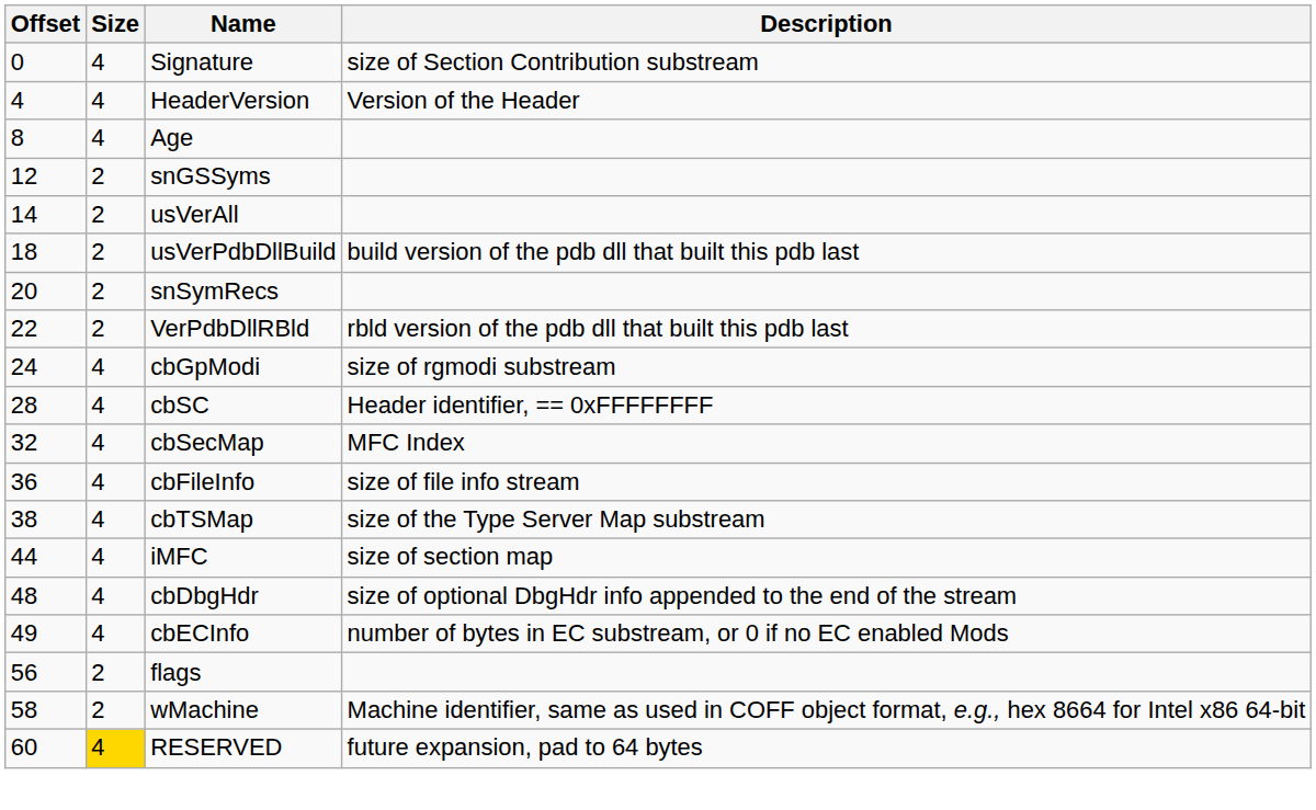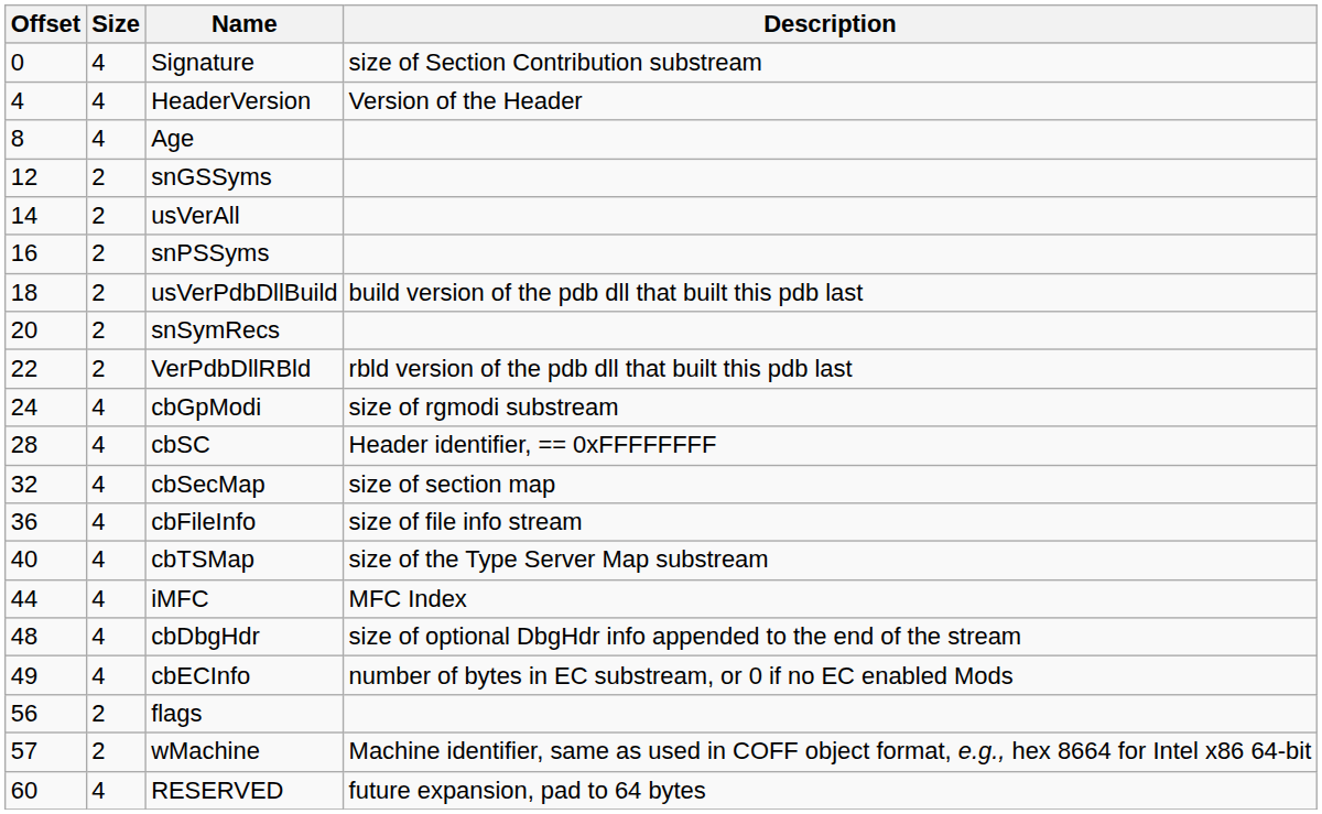 <table class="wikitable">
 <tr>
 <th>Offset</th>
 <th>Size</th>
 <th>Name</th>
 <th>Description</th>
 </tr>
 <tr>
 <td>0</td>
 <td>4</td>
 <td>Signature</td>
 <td>size of Section Contribution substream</td>
 </tr>
 <tr>
 <td>4</td>
 <td>4</td>
 <td>HeaderVersion</td>
 <td>Version of the Header</td>
 </tr>
 <tr>
 <td>8</td>
 <td>4</td>
 <td>Age</td>
 <td></td>
 </tr>
 <tr>
 <td>12</td>
 <td>2</td>
 <td>snGSSyms</td>
 <td></td>
 </tr>
 <tr>
 <td>14</td>
 <td>2</td>
 <td>usVerAll</td>
 <td></td>
 </tr>
 <tr>
+<td>16</td>
+<td>2</td>
+<td>snPSSyms</td>
+<td></td>
+</tr>
+<tr>
 <td>18</td>
 <td>2</td>
 <td>usVerPdbDllBuild</td>
 <td>build version of the pdb dll that built this pdb last</td>
 </tr>
 <tr>
 <td>20</td>
 <td>2</td>
 <td>snSymRecs</td>
 <td></td>
 </tr>
 <tr>
 <td>22</td>
 <td>2</td>
 <td>VerPdbDllRBld</td>
 <td>rbld version of the pdb dll that built this pdb last</td>
 </tr>
 <tr>
 <td>24</td>
 <td>4</td>
 <td>cbGpModi</td>
 <td>size of rgmodi substream</td>
 </tr>
 <tr>
 <td>28</td>
 <td>4</td>
 <td>cbSC</td>
 <td>Header identifier, == 0xFFFFFFFF</td>
 </tr>
 <tr>
 <td>32</td>
 <td>4</td>
 <td>cbSecMap</td>
-<td>MFC Index</td>
+<td>size of section map</td>
 </tr>
 <tr>
 <td>36</td>
 <td>4</td>
 <td>cbFileInfo</td>
 <td>size of file info stream</td>
 </tr>
 <tr>
-<td>38</td>
+<td>40</td>
 <td>4</td>
 <td>cbTSMap</td>
 <td>size of the Type Server Map substream</td>
 </tr>
 <tr>
 <td>44</td>
 <td>4</td>
 <td>iMFC</td>
-<td>size of section map</td>
+<td>MFC Index</td>
 </tr>
 <tr>
 <td>48</td>
 <td>4</td>
 <td>cbDbgHdr</td>
 <td>size of optional DbgHdr info appended to the end of the stream</td>
 </tr>
 <tr>
 <td>49</td>
 <td>4</td>
 <td>cbECInfo</td>
 <td>number of bytes in EC substream, or 0 if no EC enabled Mods</td>
 </tr>
 <tr>
 <td>56</td>
 <td>2</td>
 <td>flags</td>
 <td></td>
 </tr>
 <tr>
-<td>58</td>
+<td>57</td>
 <td>2</td>
 <td>wMachine</td>
 <td>Machine identifier, same as used in COFF object format, <em>e.g.,</em> hex 8664 for Intel x86 64-bit</td>
 </tr>
 <tr>
 <td>60</td>
-<td style="background: gold;">4</td>
+<td>4</td>
 <td>RESERVED</td>
 <td>future expansion, pad to 64 bytes</td>
 </tr>
 </table>
